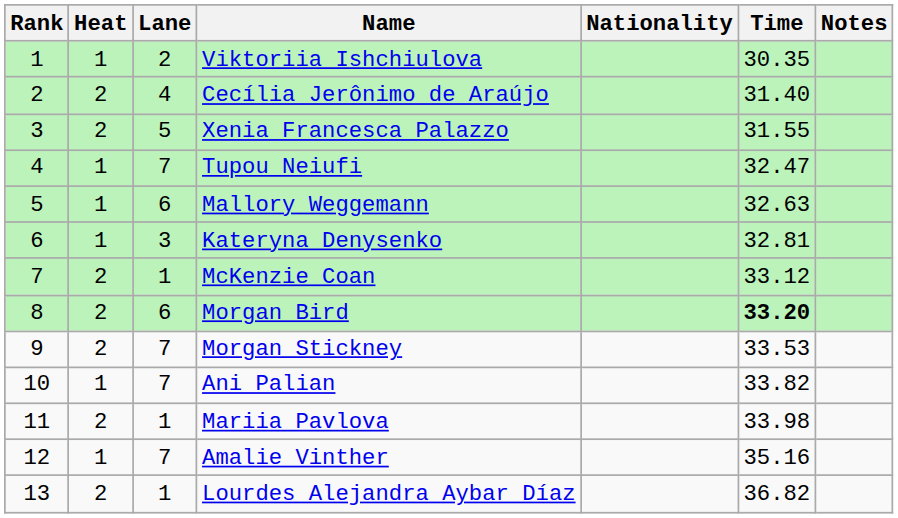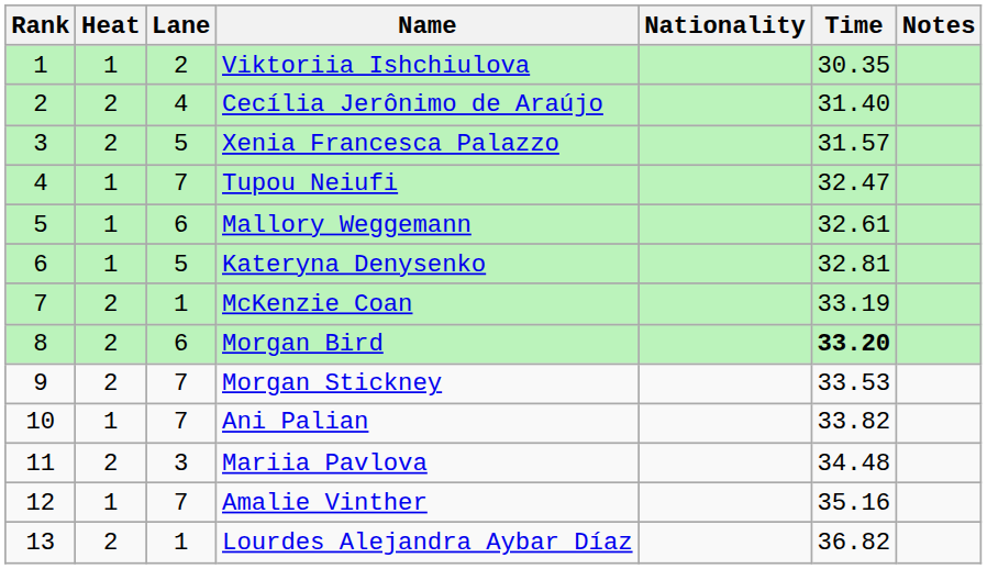 <table class="wikitable sortable" style="text-align:center">
 <tr>
 <th>Rank</th>
 <th>Heat</th>
 <th>Lane</th>
 <th>Name</th>
 <th>Nationality</th>
 <th>Time</th>
 <th>Notes</th>
 </tr>
 <tr bgcolor=bbf3bb>
 <td>1</td>
 <td>1</td>
 <td>2</td>
 <td align=left><a href='#'>Viktoriia Ishchiulova</a></td>
 <td align=left></td>
 <td>30.35</td>
 <td></td>
 </tr>
 <tr bgcolor=bbf3bb>
 <td>2</td>
 <td>2</td>
 <td>4</td>
 <td align=left><a href='#'>Cecília Jerônimo de Araújo</a></td>
 <td align=left></td>
 <td>31.40</td>
 <td></td>
 </tr>
 <tr bgcolor=bbf3bb>
 <td>3</td>
 <td>2</td>
 <td>5</td>
 <td align=left><a href='#'>Xenia Francesca Palazzo</a></td>
 <td align=left></td>
-<td>31.55</td>
+<td>31.57</td>
 <td></td>
 </tr>
 <tr bgcolor=bbf3bb>
 <td>4</td>
 <td>1</td>
 <td>7</td>
 <td align=left><a href='#'>Tupou Neiufi</a></td>
 <td align=left></td>
 <td>32.47</td>
 <td></td>
 </tr>
 <tr bgcolor=bbf3bb>
 <td>5</td>
 <td>1</td>
 <td>6</td>
 <td align=left><a href='#'>Mallory Weggemann</a></td>
 <td align=left></td>
-<td>32.63</td>
+<td>32.61</td>
 <td></td>
 </tr>
 <tr bgcolor=bbf3bb>
 <td>6</td>
 <td>1</td>
-<td>3</td>
+<td>5</td>
 <td align=left><a href='#'>Kateryna Denysenko</a></td>
 <td align=left></td>
 <td>32.81</td>
 <td></td>
 </tr>
 <tr bgcolor=bbf3bb>
 <td>7</td>
 <td>2</td>
 <td>1</td>
 <td align=left><a href='#'>McKenzie Coan</a></td>
 <td align=left></td>
-<td>33.12</td>
+<td>33.19</td>
 <td></td>
 </tr>
 <tr bgcolor=bbf3bb>
 <td>8</td>
 <td>2</td>
 <td>6</td>
 <td align=left><a href='#'>Morgan Bird</a></td>
 <td align=left></td>
 <td><strong>33.20</strong></td>
 <td></td>
 </tr>
 <tr>
 <td>9</td>
 <td>2</td>
 <td>7</td>
 <td align=left><a href='#'>Morgan Stickney</a></td>
 <td align=left></td>
 <td>33.53</td>
 <td></td>
 </tr>
 <tr>
 <td>10</td>
 <td>1</td>
 <td>7</td>
 <td align=left><a href='#'>Ani Palian</a></td>
 <td align=left></td>
 <td>33.82</td>
 <td></td>
 </tr>
 <tr>
 <td>11</td>
 <td>2</td>
-<td>1</td>
+<td>3</td>
 <td align=left><a href='#'>Mariia Pavlova</a></td>
 <td align=left></td>
-<td>33.98</td>
+<td>34.48</td>
 <td></td>
 </tr>
 <tr>
 <td>12</td>
 <td>1</td>
 <td>7</td>
 <td align=left><a href='#'>Amalie Vinther</a></td>
 <td align=left></td>
 <td>35.16</td>
 <td></td>
 </tr>
 <tr>
 <td>13</td>
 <td>2</td>
 <td>1</td>
 <td align=left><a href='#'>Lourdes Alejandra Aybar Díaz</a></td>
 <td align=left></td>
 <td>36.82</td>
 <td></td>
 </tr>
 </table>
